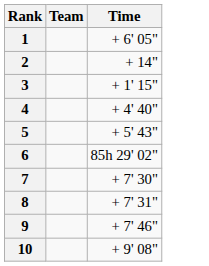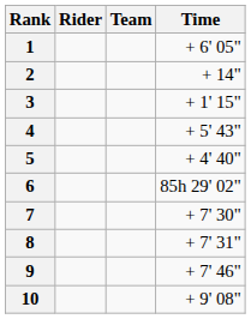 <table class="wikitable" margin-bottom:0;">
 <tr>
 <th scope="col">Rank</th>
+<th scope="col">Rider</th>
 <th scope="col">Team</th>
 <th scope="col">Time</th>
 </tr>
 <tr>
 <th scope="row">1</th>
+<td> </td>
 <td></td>
 <td align="right">+ 6' 05"</td>
 </tr>
 <tr>
 <th scope="row">2</th>
 <td></td>
+<td></td>
 <td align="right">+ 14"</td>
 </tr>
 <tr>
 <th scope="row">3</th>
+<td> </td>
 <td></td>
 <td align="right">+ 1' 15"</td>
 </tr>
 <tr>
 <th scope="row">4</th>
 <td></td>
-<td align="right">+ 4' 40"</td>
-</tr>
-<tr>
-<th scope="row">5</th>
 <td></td>
 <td align="right">+ 5' 43"</td>
 </tr>
 <tr>
+<th scope="row">5</th>
+<td> </td>
+<td></td>
+<td align="right">+ 4' 40"</td>
+</tr>
+<tr>
 <th scope="row">6</th>
+<td></td>
 <td></td>
 <td align="right">85h 29' 02"</td>
 </tr>
 <tr>
 <th scope="row">7</th>
 <td></td>
+<td></td>
 <td align="right">+ 7' 30"</td>
 </tr>
 <tr>
 <th scope="row">8</th>
+<td></td>
 <td></td>
 <td align="right">+ 7' 31"</td>
 </tr>
 <tr>
 <th scope="row">9</th>
 <td></td>
+<td></td>
 <td align="right">+ 7' 46"</td>
 </tr>
 <tr>
 <th scope="row">10</th>
 <td></td>
+<td></td>
 <td align="right">+ 9' 08"</td>
 </tr>
 </table>
